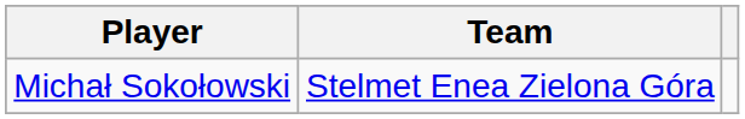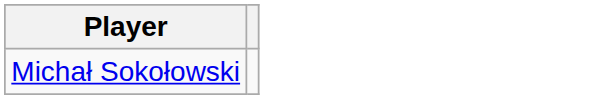 <table class="wikitable">
 <tr>
 <th>Player</th>
-<th>Team</th>
 <th></th>
 </tr>
 <tr>
 <td> <a href='#'>Michał Sokołowski</a></td>
-<td><a href='#'>Stelmet Enea Zielona Góra</a></td>
 <td></td>
 </tr>
 </table>
